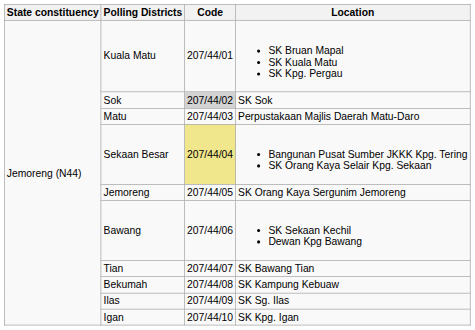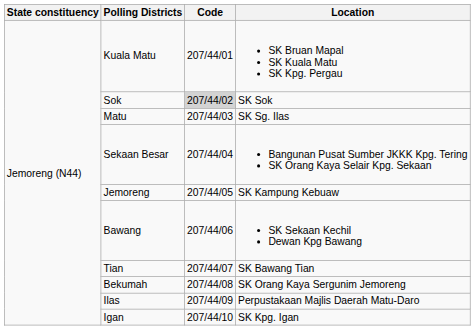 <table class="wikitable sortable mw-collapsible" style="white-space:nowrap;font-size:85%">
 <tr>
 <th>State constituency</th>
 <th>Polling Districts</th>
 <th>Code</th>
 <th>Location</th>
 </tr>
 <tr>
 <td rowspan="10">Jemoreng (N44)</td>
 <td>Kuala Matu</td>
 <td>207/44/01</td>
 <td><br><ul><li>SK Bruan Mapal</li><li>SK Kuala Matu</li><li>SK Kpg. Pergau</li></ul></td>
 </tr>
 <tr>
 <td>Sok</td>
 <td style="background: lightgrey;">207/44/02</td>
 <td>SK Sok</td>
 </tr>
 <tr>
 <td>Matu</td>
 <td>207/44/03</td>
-<td>Perpustakaan Majlis Daerah Matu-Daro</td>
+<td>SK Sg. Ilas</td>
 </tr>
 <tr>
 <td>Sekaan Besar</td>
-<td style="background: khaki;">207/44/04</td>
+<td>207/44/04</td>
 <td><br><ul><li>Bangunan Pusat Sumber JKKK Kpg. Tering</li><li>SK Orang Kaya Selair Kpg. Sekaan</li></ul></td>
 </tr>
 <tr>
 <td>Jemoreng</td>
 <td>207/44/05</td>
-<td>SK Orang Kaya Sergunim Jemoreng</td>
+<td>SK Kampung Kebuaw</td>
 </tr>
 <tr>
 <td>Bawang</td>
 <td>207/44/06</td>
 <td><br><ul><li>SK Sekaan Kechil</li><li>Dewan Kpg Bawang</li></ul></td>
 </tr>
 <tr>
 <td>Tian</td>
 <td>207/44/07</td>
 <td>SK Bawang Tian</td>
 </tr>
 <tr>
 <td>Bekumah</td>
 <td>207/44/08</td>
-<td>SK Kampung Kebuaw</td>
+<td>SK Orang Kaya Sergunim Jemoreng</td>
 </tr>
 <tr>
 <td>Ilas</td>
 <td>207/44/09</td>
-<td>SK Sg. Ilas</td>
+<td>Perpustakaan Majlis Daerah Matu-Daro</td>
 </tr>
 <tr>
 <td>Igan</td>
 <td>207/44/10</td>
 <td>SK Kpg. Igan</td>
 </tr>
 </table>
